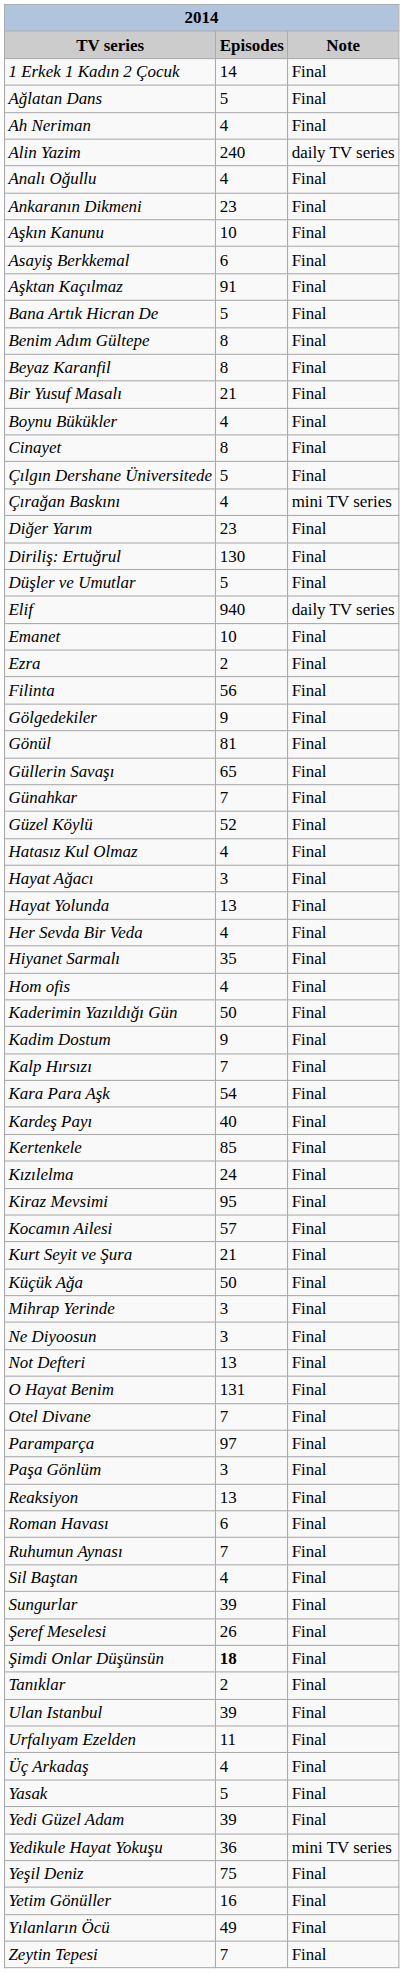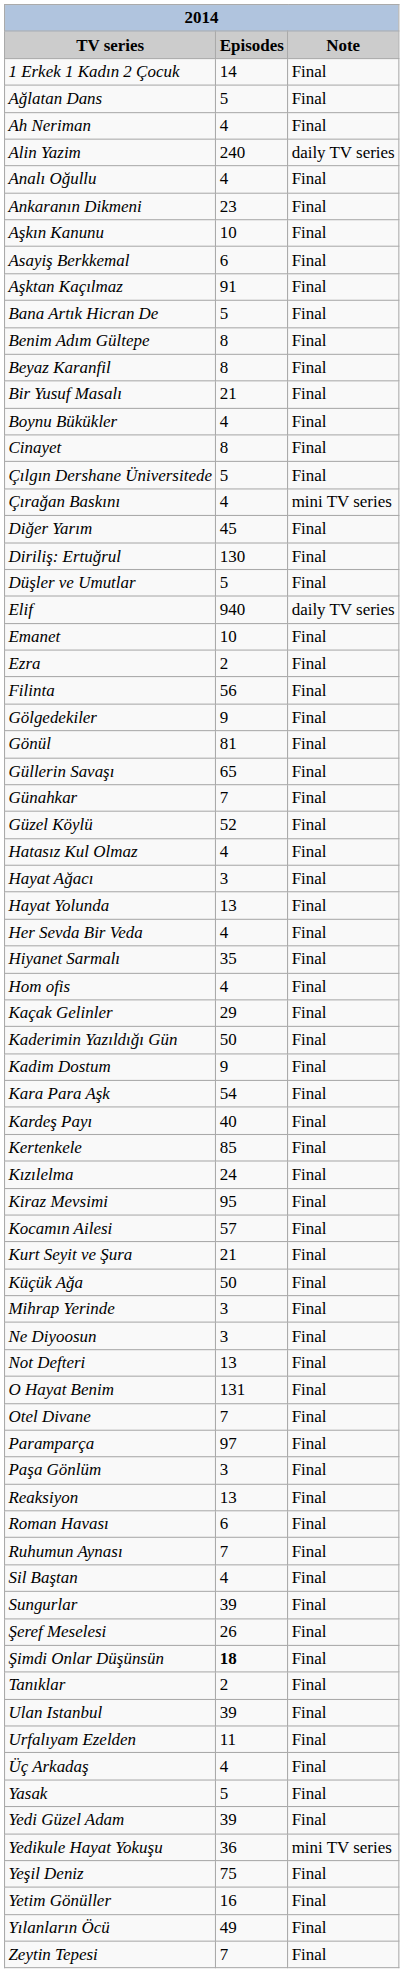 <table class="wikitable sortable">
 <tr>
 <th colspan="3" style="background-color:LightSteelBlue">2014</th>
 </tr>
 <tr>
 <th style="background-color:#CCCCCC">TV series</th>
 <th style="background-color:#CCCCCC">Episodes</th>
 <th style="background-color:#CCCCCC">Note</th>
 </tr>
 <tr>
 <td><em>1 Erkek 1 Kadın 2 Çocuk</em></td>
 <td>14</td>
 <td>Final</td>
 </tr>
 <tr>
 <td><em>Ağlatan Dans</em></td>
 <td>5</td>
 <td>Final</td>
 </tr>
 <tr>
 <td><em>Ah Neriman</em></td>
 <td>4</td>
 <td>Final</td>
 </tr>
 <tr>
 <td><em>Alin Yazim</em></td>
 <td>240</td>
 <td>daily TV series</td>
 </tr>
 <tr>
 <td><em>Analı Oğullu</em></td>
 <td>4</td>
 <td>Final</td>
 </tr>
 <tr>
 <td><em>Ankaranın Dikmeni</em></td>
 <td>23</td>
 <td>Final</td>
 </tr>
 <tr>
 <td><em>Aşkın Kanunu</em></td>
 <td>10</td>
 <td>Final</td>
 </tr>
 <tr>
 <td><em>Asayiş Berkkemal</em></td>
 <td>6</td>
 <td>Final</td>
 </tr>
 <tr>
 <td><em>Aşktan Kaçılmaz</em></td>
 <td>91</td>
 <td>Final</td>
 </tr>
 <tr>
 <td><em>Bana Artık Hicran De</em></td>
 <td>5</td>
 <td>Final</td>
 </tr>
 <tr>
 <td><em>Benim Adım Gültepe</em></td>
 <td>8</td>
 <td>Final</td>
 </tr>
 <tr>
 <td><em>Beyaz Karanfil</em></td>
 <td>8</td>
 <td>Final</td>
 </tr>
 <tr>
 <td><em>Bir Yusuf Masalı</em></td>
 <td>21</td>
 <td>Final</td>
 </tr>
 <tr>
 <td><em>Boynu Bükükler</em></td>
 <td>4</td>
 <td>Final</td>
 </tr>
 <tr>
 <td><em>Cinayet</em></td>
 <td>8</td>
 <td>Final</td>
 </tr>
 <tr>
 <td><em>Çılgın Dershane Üniversitede</em></td>
 <td>5</td>
 <td>Final</td>
 </tr>
 <tr>
 <td><em>Çırağan Baskını</em></td>
 <td>4</td>
 <td>mini TV series</td>
 </tr>
 <tr>
 <td><em>Diğer Yarım</em></td>
-<td>23</td>
+<td>45</td>
 <td>Final</td>
 </tr>
 <tr>
 <td><em>Diriliş: Ertuğrul</em></td>
 <td>130</td>
 <td>Final</td>
 </tr>
 <tr>
 <td><em>Düşler ve Umutlar</em></td>
 <td>5</td>
 <td>Final</td>
 </tr>
 <tr>
 <td><em>Elif</em></td>
 <td>940</td>
 <td>daily TV series</td>
 </tr>
 <tr>
 <td><em>Emanet</em></td>
 <td>10</td>
 <td>Final</td>
 </tr>
 <tr>
 <td><em>Ezra</em></td>
 <td>2</td>
 <td>Final</td>
 </tr>
 <tr>
 <td><em>Filinta</em></td>
 <td>56</td>
 <td>Final</td>
 </tr>
 <tr>
 <td><em>Gölgedekiler</em></td>
 <td>9</td>
 <td>Final</td>
 </tr>
 <tr>
 <td><em>Gönül</em></td>
 <td>81</td>
 <td>Final</td>
 </tr>
 <tr>
 <td><em>Güllerin Savaşı</em></td>
 <td>65</td>
 <td>Final</td>
 </tr>
 <tr>
 <td><em>Günahkar</em></td>
 <td>7</td>
 <td>Final</td>
 </tr>
 <tr>
 <td><em>Güzel Köylü</em></td>
 <td>52</td>
 <td>Final</td>
 </tr>
 <tr>
 <td><em>Hatasız Kul Olmaz</em></td>
 <td>4</td>
 <td>Final</td>
 </tr>
 <tr>
 <td><em>Hayat Ağacı</em></td>
 <td>3</td>
 <td>Final</td>
 </tr>
 <tr>
 <td><em>Hayat Yolunda</em></td>
 <td>13</td>
 <td>Final</td>
 </tr>
 <tr>
 <td><em>Her Sevda Bir Veda</em></td>
 <td>4</td>
 <td>Final</td>
 </tr>
 <tr>
 <td><em>Hiyanet Sarmalı</em></td>
 <td>35</td>
 <td>Final</td>
 </tr>
 <tr>
 <td><em>Hom ofis</em></td>
 <td>4</td>
 <td>Final</td>
 </tr>
 <tr>
+<td><em>Kaçak Gelinler</em></td>
+<td>29</td>
+<td>Final</td>
+</tr>
+<tr>
 <td><em>Kaderimin Yazıldığı Gün</em></td>
 <td>50</td>
 <td>Final</td>
 </tr>
 <tr>
 <td><em>Kadim Dostum</em></td>
 <td>9</td>
-<td>Final</td>
-</tr>
-<tr>
-<td><em>Kalp Hırsızı</em></td>
-<td>7</td>
 <td>Final</td>
 </tr>
 <tr>
 <td><em>Kara Para Aşk</em></td>
 <td>54</td>
 <td>Final</td>
 </tr>
 <tr>
 <td><em>Kardeş Payı</em></td>
 <td>40</td>
 <td>Final</td>
 </tr>
 <tr>
 <td><em>Kertenkele</em></td>
 <td>85</td>
 <td>Final</td>
 </tr>
 <tr>
 <td><em>Kızılelma</em></td>
 <td>24</td>
 <td>Final</td>
 </tr>
 <tr>
 <td><em>Kiraz Mevsimi</em></td>
 <td>95</td>
 <td>Final</td>
 </tr>
 <tr>
 <td><em>Kocamın Ailesi</em></td>
 <td>57</td>
 <td>Final</td>
 </tr>
 <tr>
 <td><em>Kurt Seyit ve Şura</em></td>
 <td>21</td>
 <td>Final</td>
 </tr>
 <tr>
 <td><em>Küçük Ağa</em></td>
 <td>50</td>
 <td>Final</td>
 </tr>
 <tr>
 <td><em>Mihrap Yerinde</em></td>
 <td>3</td>
 <td>Final</td>
 </tr>
 <tr>
 <td><em>Ne Diyoosun</em></td>
 <td>3</td>
 <td>Final</td>
 </tr>
 <tr>
 <td><em>Not Defteri</em></td>
 <td>13</td>
 <td>Final</td>
 </tr>
 <tr>
 <td><em>O Hayat Benim</em></td>
 <td>131</td>
 <td>Final</td>
 </tr>
 <tr>
 <td><em>Otel Divane</em></td>
 <td>7</td>
 <td>Final</td>
 </tr>
 <tr>
 <td><em>Paramparça</em></td>
 <td>97</td>
 <td>Final</td>
 </tr>
 <tr>
 <td><em>Paşa Gönlüm</em></td>
 <td>3</td>
 <td>Final</td>
 </tr>
 <tr>
 <td><em>Reaksiyon</em></td>
 <td>13</td>
 <td>Final</td>
 </tr>
 <tr>
 <td><em>Roman Havası</em></td>
 <td>6</td>
 <td>Final</td>
 </tr>
 <tr>
 <td><em>Ruhumun Aynası</em></td>
 <td>7</td>
 <td>Final</td>
 </tr>
 <tr>
 <td><em>Sil Baştan</em></td>
 <td>4</td>
 <td>Final</td>
 </tr>
 <tr>
 <td><em>Sungurlar</em></td>
 <td>39</td>
 <td>Final</td>
 </tr>
 <tr>
 <td><em>Şeref Meselesi</em></td>
 <td>26</td>
 <td>Final</td>
 </tr>
 <tr>
 <td><em>Şimdi Onlar Düşünsün</em></td>
 <td><strong>18</strong></td>
 <td>Final</td>
 </tr>
 <tr>
 <td><em>Tanıklar</em></td>
 <td>2</td>
 <td>Final</td>
 </tr>
 <tr>
 <td><em>Ulan Istanbul</em></td>
 <td>39</td>
 <td>Final</td>
 </tr>
 <tr>
 <td><em>Urfalıyam Ezelden</em></td>
 <td>11</td>
 <td>Final</td>
 </tr>
 <tr>
 <td><em>Üç Arkadaş</em></td>
 <td>4</td>
 <td>Final</td>
 </tr>
 <tr>
 <td><em>Yasak</em></td>
 <td>5</td>
 <td>Final</td>
 </tr>
 <tr>
 <td><em>Yedi Güzel Adam</em></td>
 <td>39</td>
 <td>Final</td>
 </tr>
 <tr>
 <td><em>Yedikule Hayat Yokuşu</em></td>
 <td>36</td>
 <td>mini TV series</td>
 </tr>
 <tr>
 <td><em>Yeşil Deniz</em></td>
 <td>75</td>
 <td>Final</td>
 </tr>
 <tr>
 <td><em>Yetim Gönüller</em></td>
 <td>16</td>
 <td>Final</td>
 </tr>
 <tr>
 <td><em>Yılanların Öcü</em></td>
 <td>49</td>
 <td>Final</td>
 </tr>
 <tr>
 <td><em>Zeytin Tepesi</em></td>
 <td>7</td>
 <td>Final</td>
 </tr>
 </table>
